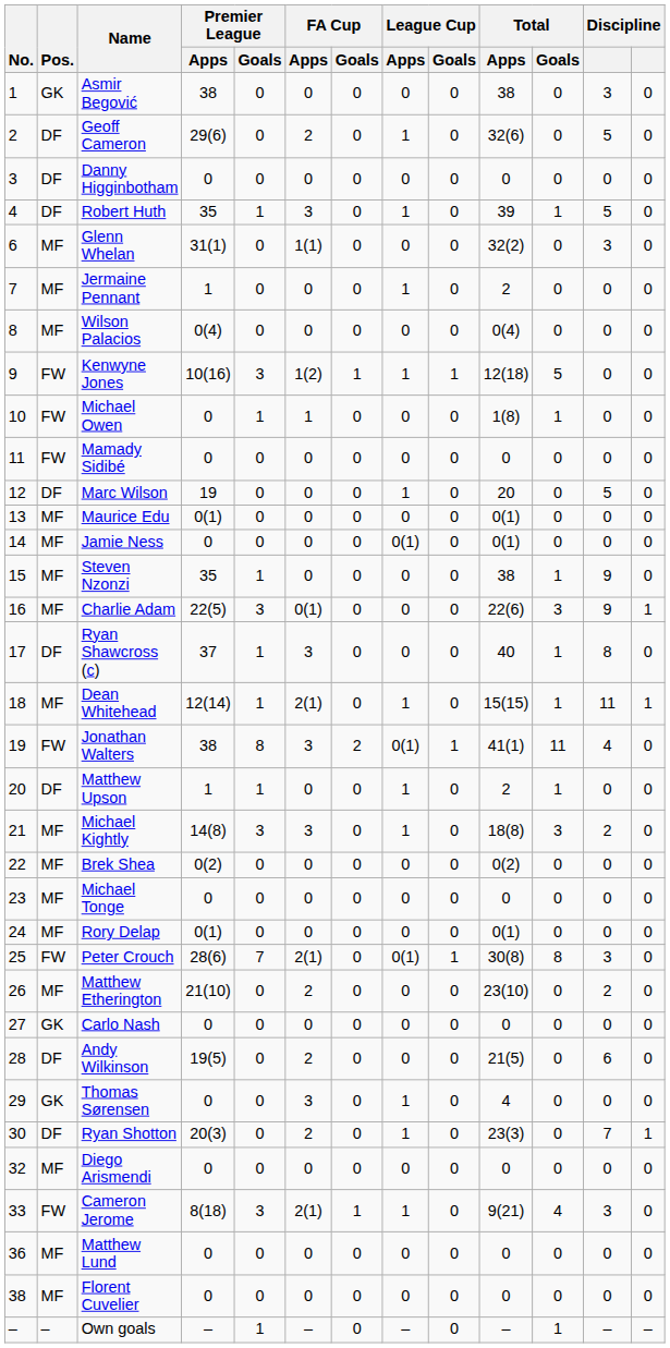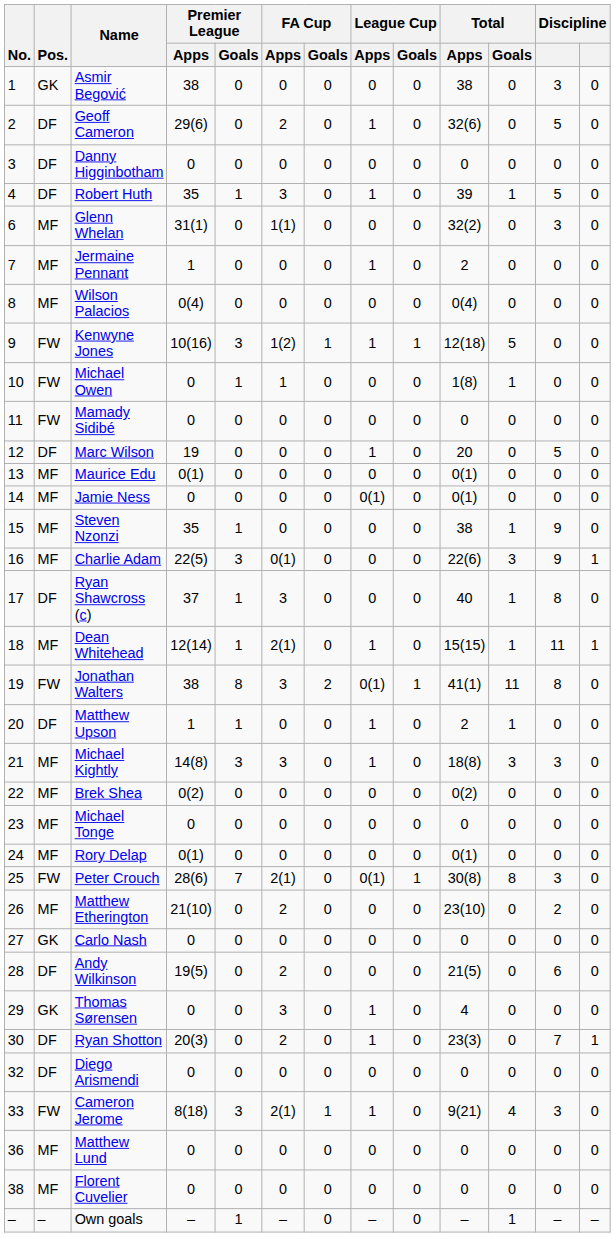 <table class="wikitable" style="text-align:center">
 <tr>
 <th rowspan="2" valign="bottom">No.</th>
 <th rowspan="2" valign="bottom">Pos.</th>
 <th rowspan="2">Name</th>
 <th colspan="2" width="85">Premier League</th>
 <th colspan="2" width="85">FA Cup</th>
 <th colspan="2" width="85">League Cup</th>
 <th colspan="2" width="85">Total</th>
 <th colspan="2" width="85">Discipline</th>
 </tr>
 <tr>
 <th>Apps</th>
 <th>Goals</th>
 <th>Apps</th>
 <th>Goals</th>
 <th>Apps</th>
 <th>Goals</th>
 <th>Apps</th>
 <th>Goals</th>
 <th></th>
 <th></th>
 </tr>
 <tr>
 <td align="left">1</td>
 <td align="left">GK</td>
 <td align="left"> <a href='#'>Asmir Begović</a></td>
 <td>38</td>
 <td>0</td>
 <td>0</td>
 <td>0</td>
 <td>0</td>
 <td>0</td>
 <td>38</td>
 <td>0</td>
 <td>3</td>
 <td>0</td>
 </tr>
 <tr>
 <td align="left">2</td>
 <td align="left">DF</td>
 <td align="left"> <a href='#'>Geoff Cameron</a></td>
 <td>29(6)</td>
 <td>0</td>
 <td>2</td>
 <td>0</td>
 <td>1</td>
 <td>0</td>
 <td>32(6)</td>
 <td>0</td>
 <td>5</td>
 <td>0</td>
 </tr>
 <tr>
 <td align="left">3</td>
 <td align="left">DF</td>
 <td align="left"> <a href='#'>Danny Higginbotham</a></td>
 <td>0</td>
 <td>0</td>
 <td>0</td>
 <td>0</td>
 <td>0</td>
 <td>0</td>
 <td>0</td>
 <td>0</td>
 <td>0</td>
 <td>0</td>
 </tr>
 <tr>
 <td align="left">4</td>
 <td align="left">DF</td>
 <td align="left"> <a href='#'>Robert Huth</a></td>
 <td>35</td>
 <td>1</td>
 <td>3</td>
 <td>0</td>
 <td>1</td>
 <td>0</td>
 <td>39</td>
 <td>1</td>
 <td>5</td>
 <td>0</td>
 </tr>
 <tr>
 <td align="left">6</td>
 <td align="left">MF</td>
 <td align="left"> <a href='#'>Glenn Whelan</a></td>
 <td>31(1)</td>
 <td>0</td>
 <td>1(1)</td>
 <td>0</td>
 <td>0</td>
 <td>0</td>
 <td>32(2)</td>
 <td>0</td>
 <td>3</td>
 <td>0</td>
 </tr>
 <tr>
 <td align="left">7</td>
 <td align="left">MF</td>
 <td align="left"> <a href='#'>Jermaine Pennant</a></td>
 <td>1</td>
 <td>0</td>
 <td>0</td>
 <td>0</td>
 <td>1</td>
 <td>0</td>
 <td>2</td>
 <td>0</td>
 <td>0</td>
 <td>0</td>
 </tr>
 <tr>
 <td align="left">8</td>
 <td align="left">MF</td>
 <td align="left"> <a href='#'>Wilson Palacios</a></td>
 <td>0(4)</td>
 <td>0</td>
 <td>0</td>
 <td>0</td>
 <td>0</td>
 <td>0</td>
 <td>0(4)</td>
 <td>0</td>
 <td>0</td>
 <td>0</td>
 </tr>
 <tr>
 <td align="left">9</td>
 <td align="left">FW</td>
 <td align="left"> <a href='#'>Kenwyne Jones</a></td>
 <td>10(16)</td>
 <td>3</td>
 <td>1(2)</td>
 <td>1</td>
 <td>1</td>
 <td>1</td>
 <td>12(18)</td>
 <td>5</td>
 <td>0</td>
 <td>0</td>
 </tr>
 <tr>
 <td align="left">10</td>
 <td align="left">FW</td>
 <td align="left"> <a href='#'>Michael Owen</a></td>
 <td>0</td>
 <td>1</td>
 <td>1</td>
 <td>0</td>
 <td>0</td>
 <td>0</td>
 <td>1(8)</td>
 <td>1</td>
 <td>0</td>
 <td>0</td>
 </tr>
 <tr>
 <td align="left">11</td>
 <td align="left">FW</td>
 <td align="left"> <a href='#'>Mamady Sidibé</a></td>
 <td>0</td>
 <td>0</td>
 <td>0</td>
 <td>0</td>
 <td>0</td>
 <td>0</td>
 <td>0</td>
 <td>0</td>
 <td>0</td>
 <td>0</td>
 </tr>
 <tr>
 <td align="left">12</td>
 <td align="left">DF</td>
 <td align="left"> <a href='#'>Marc Wilson</a></td>
 <td>19</td>
 <td>0</td>
 <td>0</td>
 <td>0</td>
 <td>1</td>
 <td>0</td>
 <td>20</td>
 <td>0</td>
 <td>5</td>
 <td>0</td>
 </tr>
 <tr>
 <td align="left">13</td>
 <td align="left">MF</td>
 <td align="left"> <a href='#'>Maurice Edu</a></td>
 <td>0(1)</td>
 <td>0</td>
 <td>0</td>
 <td>0</td>
 <td>0</td>
 <td>0</td>
 <td>0(1)</td>
 <td>0</td>
 <td>0</td>
 <td>0</td>
 </tr>
 <tr>
 <td align="left">14</td>
 <td align="left">MF</td>
 <td align="left"> <a href='#'>Jamie Ness</a></td>
 <td>0</td>
 <td>0</td>
 <td>0</td>
 <td>0</td>
 <td>0(1)</td>
 <td>0</td>
 <td>0(1)</td>
 <td>0</td>
 <td>0</td>
 <td>0</td>
 </tr>
 <tr>
 <td align="left">15</td>
 <td align="left">MF</td>
 <td align="left"> <a href='#'>Steven Nzonzi</a></td>
 <td>35</td>
 <td>1</td>
 <td>0</td>
 <td>0</td>
 <td>0</td>
 <td>0</td>
 <td>38</td>
 <td>1</td>
 <td>9</td>
 <td>0</td>
 </tr>
 <tr>
 <td align="left">16</td>
 <td align="left">MF</td>
 <td align="left"> <a href='#'>Charlie Adam</a></td>
 <td>22(5)</td>
 <td>3</td>
 <td>0(1)</td>
 <td>0</td>
 <td>0</td>
 <td>0</td>
 <td>22(6)</td>
 <td>3</td>
 <td>9</td>
 <td>1</td>
 </tr>
 <tr>
 <td align="left">17</td>
 <td align="left">DF</td>
 <td align="left"> <a href='#'>Ryan Shawcross</a> (<a href='#'>c</a>)</td>
 <td>37</td>
 <td>1</td>
 <td>3</td>
 <td>0</td>
 <td>0</td>
 <td>0</td>
 <td>40</td>
 <td>1</td>
 <td>8</td>
 <td>0</td>
 </tr>
 <tr>
 <td align="left">18</td>
 <td align="left">MF</td>
 <td align="left"> <a href='#'>Dean Whitehead</a></td>
 <td>12(14)</td>
 <td>1</td>
 <td>2(1)</td>
 <td>0</td>
 <td>1</td>
 <td>0</td>
 <td>15(15)</td>
 <td>1</td>
 <td>11</td>
 <td>1</td>
 </tr>
 <tr>
 <td align="left">19</td>
 <td align="left">FW</td>
 <td align="left"> <a href='#'>Jonathan Walters</a></td>
 <td>38</td>
 <td>8</td>
 <td>3</td>
 <td>2</td>
 <td>0(1)</td>
 <td>1</td>
 <td>41(1)</td>
 <td>11</td>
-<td>4</td>
+<td>8</td>
 <td>0</td>
 </tr>
 <tr>
 <td align="left">20</td>
 <td align="left">DF</td>
 <td align="left"> <a href='#'>Matthew Upson</a></td>
 <td>1</td>
 <td>1</td>
 <td>0</td>
 <td>0</td>
 <td>1</td>
 <td>0</td>
 <td>2</td>
 <td>1</td>
 <td>0</td>
 <td>0</td>
 </tr>
 <tr>
 <td align="left">21</td>
 <td align="left">MF</td>
 <td align="left"> <a href='#'>Michael Kightly</a></td>
 <td>14(8)</td>
 <td>3</td>
 <td>3</td>
 <td>0</td>
 <td>1</td>
 <td>0</td>
 <td>18(8)</td>
 <td>3</td>
-<td>2</td>
+<td>3</td>
 <td>0</td>
 </tr>
 <tr>
 <td align="left">22</td>
 <td align="left">MF</td>
 <td align="left"> <a href='#'>Brek Shea</a></td>
 <td>0(2)</td>
 <td>0</td>
 <td>0</td>
 <td>0</td>
 <td>0</td>
 <td>0</td>
 <td>0(2)</td>
 <td>0</td>
 <td>0</td>
 <td>0</td>
 </tr>
 <tr>
 <td align="left">23</td>
 <td align="left">MF</td>
 <td align="left"> <a href='#'>Michael Tonge</a></td>
 <td>0</td>
 <td>0</td>
 <td>0</td>
 <td>0</td>
 <td>0</td>
 <td>0</td>
 <td>0</td>
 <td>0</td>
 <td>0</td>
 <td>0</td>
 </tr>
 <tr>
 <td align="left">24</td>
 <td align="left">MF</td>
 <td align="left"> <a href='#'>Rory Delap</a></td>
 <td>0(1)</td>
 <td>0</td>
 <td>0</td>
 <td>0</td>
 <td>0</td>
 <td>0</td>
 <td>0(1)</td>
 <td>0</td>
 <td>0</td>
 <td>0</td>
 </tr>
 <tr>
 <td align="left">25</td>
 <td align="left">FW</td>
 <td align="left"> <a href='#'>Peter Crouch</a></td>
 <td>28(6)</td>
 <td>7</td>
 <td>2(1)</td>
 <td>0</td>
 <td>0(1)</td>
 <td>1</td>
 <td>30(8)</td>
 <td>8</td>
 <td>3</td>
 <td>0</td>
 </tr>
 <tr>
 <td align="left">26</td>
 <td align="left">MF</td>
 <td align="left"> <a href='#'>Matthew Etherington</a></td>
 <td>21(10)</td>
 <td>0</td>
 <td>2</td>
 <td>0</td>
 <td>0</td>
 <td>0</td>
 <td>23(10)</td>
 <td>0</td>
 <td>2</td>
 <td>0</td>
 </tr>
 <tr>
 <td align="left">27</td>
 <td align="left">GK</td>
 <td align="left"> <a href='#'>Carlo Nash</a></td>
 <td>0</td>
 <td>0</td>
 <td>0</td>
 <td>0</td>
 <td>0</td>
 <td>0</td>
 <td>0</td>
 <td>0</td>
 <td>0</td>
 <td>0</td>
 </tr>
 <tr>
 <td align="left">28</td>
 <td align="left">DF</td>
 <td align="left"> <a href='#'>Andy Wilkinson</a></td>
 <td>19(5)</td>
 <td>0</td>
 <td>2</td>
 <td>0</td>
 <td>0</td>
 <td>0</td>
 <td>21(5)</td>
 <td>0</td>
 <td>6</td>
 <td>0</td>
 </tr>
 <tr>
 <td align="left">29</td>
 <td align="left">GK</td>
 <td align="left"> <a href='#'>Thomas Sørensen</a></td>
 <td>0</td>
 <td>0</td>
 <td>3</td>
 <td>0</td>
 <td>1</td>
 <td>0</td>
 <td>4</td>
 <td>0</td>
 <td>0</td>
 <td>0</td>
 </tr>
 <tr>
 <td align="left">30</td>
 <td align="left">DF</td>
 <td align="left"> <a href='#'>Ryan Shotton</a></td>
 <td>20(3)</td>
 <td>0</td>
 <td>2</td>
 <td>0</td>
 <td>1</td>
 <td>0</td>
 <td>23(3)</td>
 <td>0</td>
 <td>7</td>
 <td>1</td>
 </tr>
 <tr>
 <td align="left">32</td>
-<td align="left">MF</td>
+<td align="left">DF</td>
 <td align="left"> <a href='#'>Diego Arismendi</a></td>
 <td>0</td>
 <td>0</td>
 <td>0</td>
 <td>0</td>
 <td>0</td>
 <td>0</td>
 <td>0</td>
 <td>0</td>
 <td>0</td>
 <td>0</td>
 </tr>
 <tr>
 <td align="left">33</td>
 <td align="left">FW</td>
 <td align="left"> <a href='#'>Cameron Jerome</a></td>
 <td>8(18)</td>
 <td>3</td>
 <td>2(1)</td>
 <td>1</td>
 <td>1</td>
 <td>0</td>
 <td>9(21)</td>
 <td>4</td>
 <td>3</td>
 <td>0</td>
 </tr>
 <tr>
 <td align="left">36</td>
 <td align="left">MF</td>
 <td align="left"> <a href='#'>Matthew Lund</a></td>
 <td>0</td>
 <td>0</td>
 <td>0</td>
 <td>0</td>
 <td>0</td>
 <td>0</td>
 <td>0</td>
 <td>0</td>
 <td>0</td>
 <td>0</td>
 </tr>
 <tr>
 <td align="left">38</td>
 <td align="left">MF</td>
 <td align="left"> <a href='#'>Florent Cuvelier</a></td>
 <td>0</td>
 <td>0</td>
 <td>0</td>
 <td>0</td>
 <td>0</td>
 <td>0</td>
 <td>0</td>
 <td>0</td>
 <td>0</td>
 <td>0</td>
 </tr>
 <tr>
 <td align="left">–</td>
 <td align="left">–</td>
 <td align="left">Own goals</td>
 <td>–</td>
 <td>1</td>
 <td>–</td>
 <td>0</td>
 <td>–</td>
 <td>0</td>
 <td>–</td>
 <td>1</td>
 <td>–</td>
 <td>–</td>
 </tr>
 </table>
